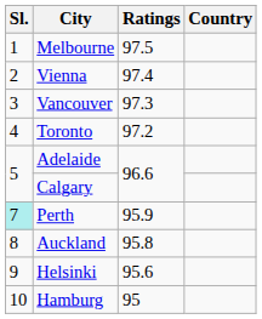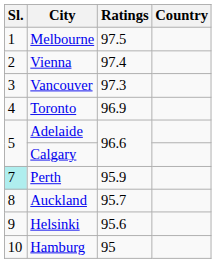 <table class="wikitable">
 <tr>
 <th>Sl.</th>
 <th>City</th>
 <th>Ratings</th>
 <th>Country</th>
 </tr>
 <tr>
 <td>1</td>
 <td><a href='#'>Melbourne</a></td>
 <td>97.5</td>
 <td></td>
 </tr>
 <tr>
 <td>2</td>
 <td><a href='#'>Vienna</a></td>
 <td>97.4</td>
 <td></td>
 </tr>
 <tr>
 <td>3</td>
 <td><a href='#'>Vancouver</a></td>
 <td>97.3</td>
 <td></td>
 </tr>
 <tr>
 <td>4</td>
 <td><a href='#'>Toronto</a></td>
-<td>97.2</td>
+<td>96.9</td>
 <td></td>
 </tr>
 <tr>
 <td rowspan=2>5</td>
 <td><a href='#'>Adelaide</a></td>
 <td rowspan=2>96.6</td>
 <td></td>
 </tr>
 <tr>
 <td><a href='#'>Calgary</a></td>
 <td></td>
 </tr>
 <tr>
 <td style="background: paleturquoise;">7</td>
 <td><a href='#'>Perth</a></td>
 <td>95.9</td>
 <td></td>
 </tr>
 <tr>
 <td>8</td>
 <td><a href='#'>Auckland</a></td>
-<td>95.8</td>
+<td>95.7</td>
 <td></td>
 </tr>
 <tr>
 <td>9</td>
 <td><a href='#'>Helsinki</a></td>
 <td>95.6</td>
 <td></td>
 </tr>
 <tr>
 <td>10</td>
 <td><a href='#'>Hamburg</a></td>
 <td>95</td>
 <td></td>
 </tr>
 </table>
